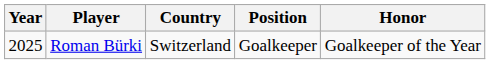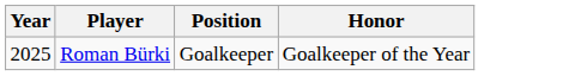 <table class="wikitable">
 <tr>
 <th>Year</th>
 <th>Player</th>
-<th>Country</th>
 <th>Position</th>
 <th>Honor</th>
 </tr>
 <tr>
 <td>2025</td>
 <td><a href='#'>Roman Bürki</a></td>
-<td> Switzerland</td>
 <td>Goalkeeper</td>
 <td>Goalkeeper of the Year</td>
 </tr>
 </table>
